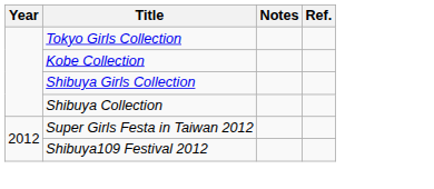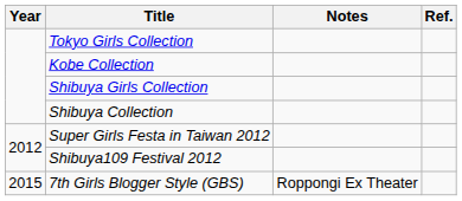 <table class="wikitable">
 <tr>
 <th>Year</th>
 <th>Title</th>
 <th>Notes</th>
 <th>Ref.</th>
 </tr>
 <tr>
 <td rowspan="4"></td>
 <td><em><a href='#'>Tokyo Girls Collection</a></em></td>
 <td></td>
 <td></td>
 </tr>
 <tr>
 <td><em><a href='#'>Kobe Collection</a></em></td>
 <td></td>
 <td></td>
 </tr>
 <tr>
 <td><em><a href='#'>Shibuya Girls Collection</a></em></td>
 <td></td>
 <td></td>
 </tr>
 <tr>
 <td><em>Shibuya Collection</em></td>
 <td></td>
 <td></td>
 </tr>
 <tr>
 <td rowspan="2">2012</td>
 <td><em>Super Girls Festa in Taiwan 2012</em></td>
 <td></td>
 <td></td>
 </tr>
 <tr>
 <td><em>Shibuya109 Festival 2012</em></td>
 <td></td>
 <td></td>
 </tr>
+<tr>
+<td>2015</td>
+<td><em>7th Girls Blogger Style (GBS)</em></td>
+<td>Roppongi Ex Theater</td>
+<td></td>
+</tr>
 </table>
